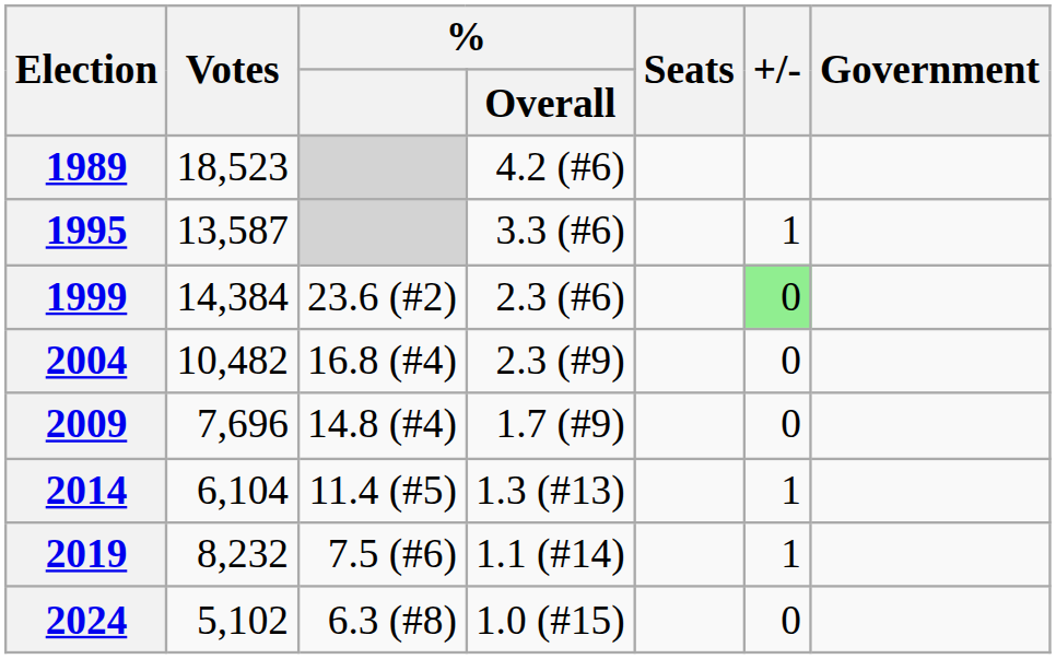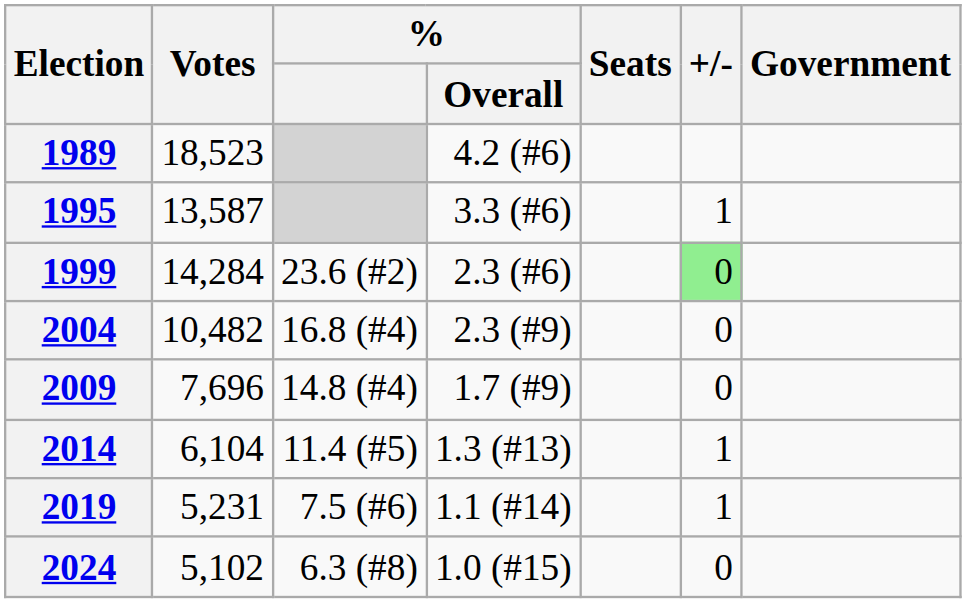 <table class="wikitable" style="text-align:right;">
 <tr>
 <th rowspan=2>Election</th>
 <th rowspan=2>Votes</th>
 <th colspan=2>%</th>
 <th rowspan=2>Seats</th>
 <th rowspan=2>+/-</th>
 <th rowspan=2>Government</th>
 </tr>
 <tr>
 <th></th>
 <th>Overall</th>
 </tr>
 <tr>
 <th><a href='#'>1989</a></th>
 <td>18,523</td>
 <td bgcolor="lightgrey"></td>
 <td>4.2 (#6)</td>
 <td></td>
 <td></td>
 <td></td>
 </tr>
 <tr>
 <th><a href='#'>1995</a></th>
 <td>13,587</td>
 <td bgcolor="lightgrey"></td>
 <td>3.3 (#6)</td>
 <td></td>
 <td> 1</td>
 <td></td>
 </tr>
 <tr>
 <th><a href='#'>1999</a></th>
-<td>14,384</td>
+<td>14,284</td>
 <td>23.6 (#2)</td>
 <td>2.3 (#6)</td>
 <td></td>
 <td style="background: lightgreen;"> 0</td>
 <td></td>
 </tr>
 <tr>
 <th><a href='#'>2004</a></th>
 <td>10,482</td>
 <td>16.8 (#4)</td>
 <td>2.3 (#9)</td>
 <td></td>
 <td> 0</td>
 <td></td>
 </tr>
 <tr>
 <th><a href='#'>2009</a></th>
 <td>7,696</td>
 <td>14.8 (#4)</td>
 <td>1.7 (#9)</td>
 <td></td>
 <td> 0</td>
 <td></td>
 </tr>
 <tr>
 <th><a href='#'>2014</a></th>
 <td>6,104</td>
 <td>11.4 (#5)</td>
 <td>1.3 (#13)</td>
 <td></td>
 <td> 1</td>
 <td></td>
 </tr>
 <tr>
 <th><a href='#'>2019</a></th>
-<td>8,232</td>
+<td>5,231</td>
 <td>7.5 (#6)</td>
 <td>1.1 (#14)</td>
 <td></td>
 <td> 1</td>
 <td></td>
 </tr>
 <tr>
 <th><a href='#'>2024</a></th>
 <td>5,102</td>
 <td>6.3 (#8)</td>
 <td>1.0 (#15)</td>
 <td></td>
 <td> 0</td>
 <td></td>
 </tr>
 </table>
